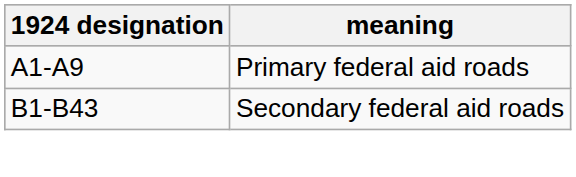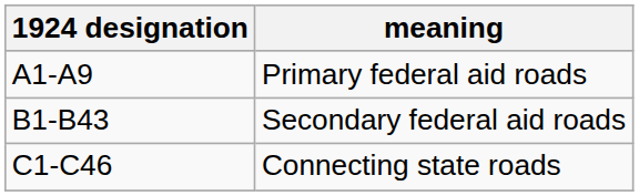 <table class="wikitable" align=left|->
 <tr>
 <th>1924 designation</th>
 <th>meaning</th>
 </tr>
 <tr>
 <td>A1-A9</td>
 <td>Primary federal aid roads</td>
 </tr>
 <tr>
 <td>B1-B43</td>
 <td>Secondary federal aid roads</td>
 </tr>
+<tr>
+<td>C1-C46</td>
+<td>Connecting state roads</td>
+</tr>
 </table>
